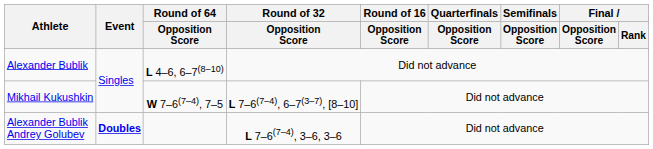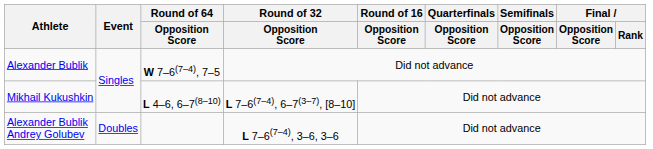 <table class=wikitable style="text-align:center; font-size:90%">
 <tr>
 <th rowspan="2">Athlete</th>
 <th rowspan="2">Event</th>
 <th>Round of 64</th>
 <th>Round of 32</th>
 <th>Round of 16</th>
 <th>Quarterfinals</th>
 <th>Semifinals</th>
 <th colspan=2>Final / </th>
 </tr>
 <tr style="font-size:95%">
 <th>Opposition<br>Score</th>
 <th>Opposition<br>Score</th>
 <th>Opposition<br>Score</th>
 <th>Opposition<br>Score</th>
 <th>Opposition<br>Score</th>
 <th>Opposition<br>Score</th>
 <th>Rank</th>
 </tr>
 <tr>
 <td align=left><a href='#'>Alexander Bublik</a></td>
 <td rowspan="2" align="left"><a href='#'>Singles</a></td>
-<td><br><strong>L</strong> 4–6, 6–7<sup>(8–10)</sup></td>
+<td><br><strong>W</strong> 7–6<sup>(7–4)</sup>, 7–5</td>
 <td colspan=6>Did not advance</td>
 </tr>
 <tr>
 <td align=left><a href='#'>Mikhail Kukushkin</a></td>
-<td><br><strong>W</strong> 7–6<sup>(7–4)</sup>, 7–5</td>
+<td><br><strong>L</strong> 4–6, 6–7<sup>(8–10)</sup></td>
 <td><br><strong>L</strong> 7–6<sup>(7–4)</sup>, 6–7<sup>(3–7)</sup>, [8–10]</td>
 <td colspan=5>Did not advance</td>
 </tr>
 <tr>
 <td align="left"><a href='#'>Alexander Bublik</a><br><a href='#'>Andrey Golubev</a></td>
-<td align="left"><strong><a href='#'>Doubles</a></strong></td>
+<td align="left"><a href='#'>Doubles</a></td>
 <td></td>
 <td><br><strong>L</strong> 7–6<sup>(7–4)</sup>, 3–6, 3–6</td>
 <td colspan=5>Did not advance</td>
 </tr>
 </table>
